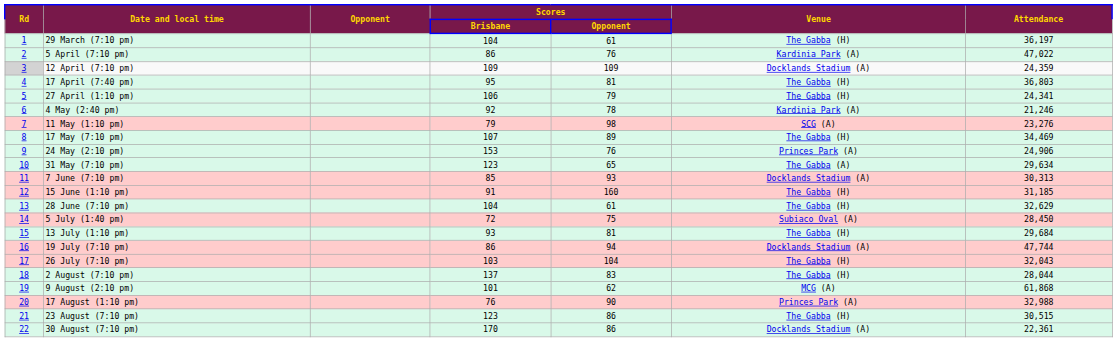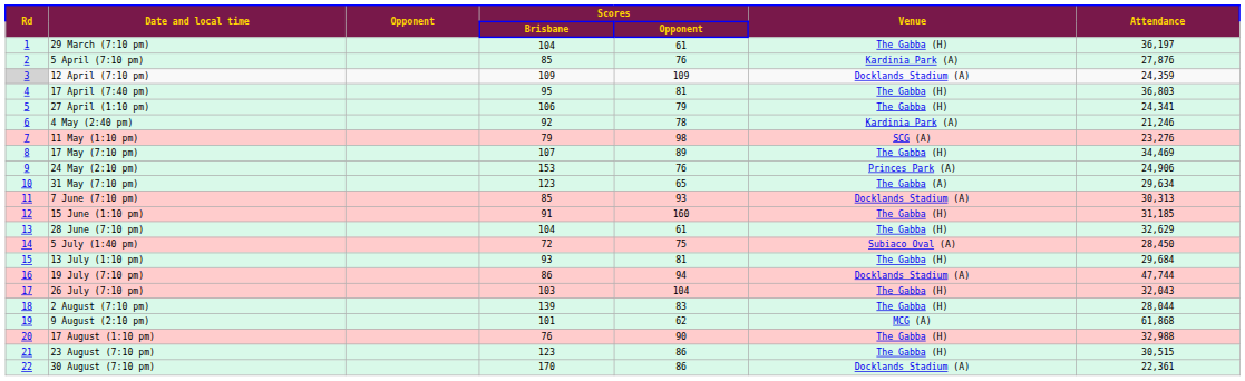 <table class="wikitable" style="font-size:90%; text-align:center; width: 100%; margin-left: auto; margin-right: auto;">
 <tr style="text-align:center; background:#78184A; color:gold; border: solid blue 2px; font-weight:bold">
 <td rowspan=2><strong>Rd</strong></td>
 <td rowspan=2><strong>Date and local time</strong></td>
 <td rowspan=2><strong>Opponent</strong></td>
 <td colspan=2><strong>Scores</strong></td>
 <td rowspan=2><strong>Venue</strong></td>
 <td rowspan=2><strong>Attendance</strong></td>
 </tr>
 <tr>
 <th style="background:#78184A; color:gold; border: solid blue 2px">Brisbane</th>
 <th style="background:#78184A; color:gold; border: solid blue 2px">Opponent</th>
 </tr>
 <tr style="background:#d9f9e9;">
 <td><a href='#'>1</a></td>
 <td align=left>29 March (7:10 pm)</td>
 <td align=left></td>
 <td>104</td>
 <td>61</td>
 <td><a href='#'>The Gabba</a> (H)</td>
 <td>36,197</td>
 </tr>
 <tr style="background:#d9f9e9;">
 <td><a href='#'>2</a></td>
 <td align=left>5 April (7:10 pm)</td>
 <td align=left></td>
-<td>86</td>
+<td>85</td>
 <td>76</td>
 <td><a href='#'>Kardinia Park</a> (A)</td>
-<td>47,022</td>
+<td>27,876</td>
 </tr>
 <tr>
 <td style="background: lightgrey;"><a href='#'>3</a></td>
 <td align=left>12 April (7:10 pm)</td>
 <td align=left></td>
 <td>109</td>
 <td>109</td>
 <td><a href='#'>Docklands Stadium</a> (A)</td>
 <td>24,359</td>
 </tr>
 <tr style="background:#d9f9e9;">
 <td><a href='#'>4</a></td>
 <td align=left>17 April (7:40 pm)</td>
 <td align=left></td>
 <td>95</td>
 <td>81</td>
 <td><a href='#'>The Gabba</a> (H)</td>
 <td>36,803</td>
 </tr>
 <tr style="background:#d9f9e9;">
 <td><a href='#'>5</a></td>
 <td align=left>27 April (1:10 pm)</td>
 <td align=left></td>
 <td>106</td>
 <td>79</td>
 <td><a href='#'>The Gabba</a> (H)</td>
 <td>24,341</td>
 </tr>
 <tr style="background:#d9f9e9;">
 <td><a href='#'>6</a></td>
 <td align=left>4 May (2:40 pm)</td>
 <td align=left></td>
 <td>92</td>
 <td>78</td>
 <td><a href='#'>Kardinia Park</a> (A)</td>
 <td>21,246</td>
 </tr>
 <tr style="background:#fcc;">
 <td><a href='#'>7</a></td>
 <td align=left>11 May (1:10 pm)</td>
 <td align=left></td>
 <td>79</td>
 <td>98</td>
 <td><a href='#'>SCG</a> (A)</td>
 <td>23,276</td>
 </tr>
 <tr style="background:#d9f9e9;">
 <td><a href='#'>8</a></td>
 <td align=left>17 May (7:10 pm)</td>
 <td align=left></td>
 <td>107</td>
 <td>89</td>
 <td><a href='#'>The Gabba</a> (H)</td>
 <td>34,469</td>
 </tr>
 <tr style="background:#d9f9e9;">
 <td><a href='#'>9</a></td>
 <td align=left>24 May (2:10 pm)</td>
 <td align=left></td>
 <td>153</td>
 <td>76</td>
 <td><a href='#'>Princes Park</a> (A)</td>
 <td>24,906</td>
 </tr>
 <tr style="background:#d9f9e9;">
 <td><a href='#'>10</a></td>
 <td align=left>31 May (7:10 pm)</td>
 <td align=left></td>
 <td>123</td>
 <td>65</td>
 <td><a href='#'>The Gabba</a> (A)</td>
 <td>29,634</td>
 </tr>
 <tr style="background:#fcc;">
 <td><a href='#'>11</a></td>
 <td align=left>7 June (7:10 pm)</td>
 <td align=left></td>
 <td>85</td>
 <td>93</td>
 <td><a href='#'>Docklands Stadium</a> (A)</td>
 <td>30,313</td>
 </tr>
 <tr style="background:#fcc;">
 <td><a href='#'>12</a></td>
 <td align=left>15 June (1:10 pm)</td>
 <td align=left></td>
 <td>91</td>
 <td>160</td>
 <td><a href='#'>The Gabba</a> (H)</td>
 <td>31,185</td>
 </tr>
 <tr style="background:#d9f9e9;">
 <td><a href='#'>13</a></td>
 <td align=left>28 June (7:10 pm)</td>
 <td align=left></td>
 <td>104</td>
 <td>61</td>
 <td><a href='#'>The Gabba</a> (H)</td>
 <td>32,629</td>
 </tr>
 <tr style="background:#fcc;">
 <td><a href='#'>14</a></td>
 <td align=left>5 July (1:40 pm)</td>
 <td align=left></td>
 <td>72</td>
 <td>75</td>
 <td><a href='#'>Subiaco Oval</a> (A)</td>
 <td>28,450</td>
 </tr>
 <tr style="background:#d9f9e9;">
 <td><a href='#'>15</a></td>
 <td align=left>13 July (1:10 pm)</td>
 <td align=left></td>
 <td>93</td>
 <td>81</td>
 <td><a href='#'>The Gabba</a> (H)</td>
 <td>29,684</td>
 </tr>
 <tr style="background:#fcc;">
 <td><a href='#'>16</a></td>
 <td align=left>19 July (7:10 pm)</td>
 <td align=left></td>
 <td>86</td>
 <td>94</td>
 <td><a href='#'>Docklands Stadium</a> (A)</td>
 <td>47,744</td>
 </tr>
 <tr style="background:#fcc;">
 <td><a href='#'>17</a></td>
 <td align=left>26 July (7:10 pm)</td>
 <td align=left></td>
 <td>103</td>
 <td>104</td>
 <td><a href='#'>The Gabba</a> (H)</td>
 <td>32,043</td>
 </tr>
 <tr style="background:#d9f9e9;">
 <td><a href='#'>18</a></td>
 <td align=left>2 August (7:10 pm)</td>
 <td align=left></td>
-<td>137</td>
+<td>139</td>
 <td>83</td>
 <td><a href='#'>The Gabba</a> (H)</td>
 <td>28,044</td>
 </tr>
 <tr style="background:#d9f9e9;">
 <td><a href='#'>19</a></td>
 <td align=left>9 August (2:10 pm)</td>
 <td align=left></td>
 <td>101</td>
 <td>62</td>
 <td><a href='#'>MCG</a> (A)</td>
 <td>61,868</td>
 </tr>
 <tr style="background:#fcc;">
 <td><a href='#'>20</a></td>
 <td align=left>17 August (1:10 pm)</td>
 <td align=left></td>
 <td>76</td>
 <td>90</td>
-<td><a href='#'>Princes Park</a> (A)</td>
+<td><a href='#'>The Gabba</a> (H)</td>
 <td>32,988</td>
 </tr>
 <tr style="background:#d9f9e9;">
 <td><a href='#'>21</a></td>
 <td align=left>23 August (7:10 pm)</td>
 <td align=left></td>
 <td>123</td>
 <td>86</td>
 <td><a href='#'>The Gabba</a> (H)</td>
 <td>30,515</td>
 </tr>
 <tr style="background:#d9f9e9;">
 <td><a href='#'>22</a></td>
 <td align=left>30 August (7:10 pm)</td>
 <td align=left></td>
 <td>170</td>
 <td>86</td>
 <td><a href='#'>Docklands Stadium</a> (A)</td>
 <td>22,361</td>
 </tr>
 </table>
